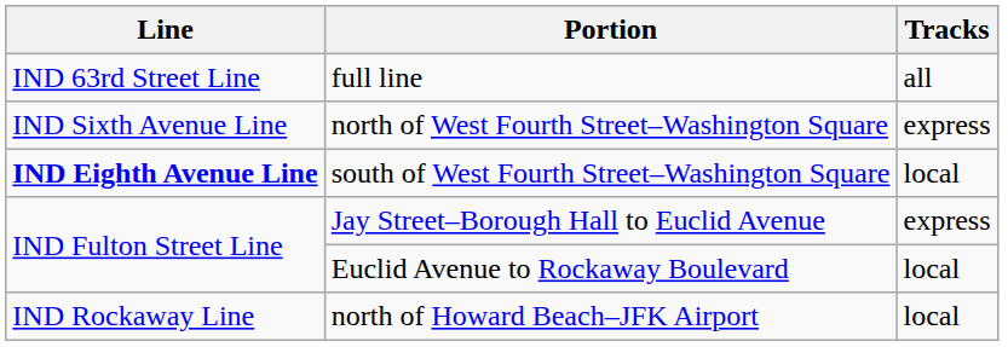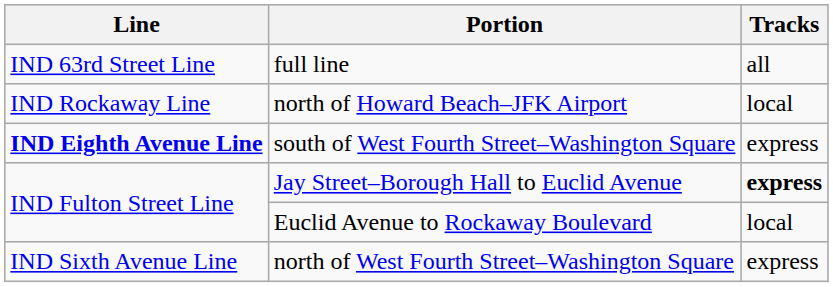 <table class="wikitable" style="font-size:95%">
 <tr>
 <th>Line</th>
 <th>Portion</th>
 <th>Tracks</th>
 </tr>
 <tr>
 <td><a href='#'>IND 63rd Street Line</a></td>
 <td>full line</td>
 <td>all</td>
 </tr>
 <tr>
-<td><a href='#'>IND Sixth Avenue Line</a></td>
-<td>north of <a href='#'>West Fourth Street–Washington Square</a></td>
-<td>express</td>
+<td><a href='#'>IND Rockaway Line</a></td>
+<td>north of <a href='#'>Howard Beach–JFK Airport</a></td>
+<td>local</td>
 </tr>
 <tr>
 <td><strong><a href='#'>IND Eighth Avenue Line</a></strong></td>
 <td>south of <a href='#'>West Fourth Street–Washington Square</a></td>
-<td>local</td>
+<td>express</td>
 </tr>
 <tr>
 <td rowspan=2><a href='#'>IND Fulton Street Line</a></td>
 <td><a href='#'>Jay Street–Borough Hall</a> to <a href='#'>Euclid Avenue</a></td>
-<td>express</td>
+<td><strong>express</strong></td>
 </tr>
 <tr>
 <td>Euclid Avenue to <a href='#'>Rockaway Boulevard</a></td>
 <td>local</td>
 </tr>
 <tr>
-<td><a href='#'>IND Rockaway Line</a></td>
-<td>north of <a href='#'>Howard Beach–JFK Airport</a></td>
-<td>local</td>
+<td><a href='#'>IND Sixth Avenue Line</a></td>
+<td>north of <a href='#'>West Fourth Street–Washington Square</a></td>
+<td>express</td>
 </tr>
 </table>
